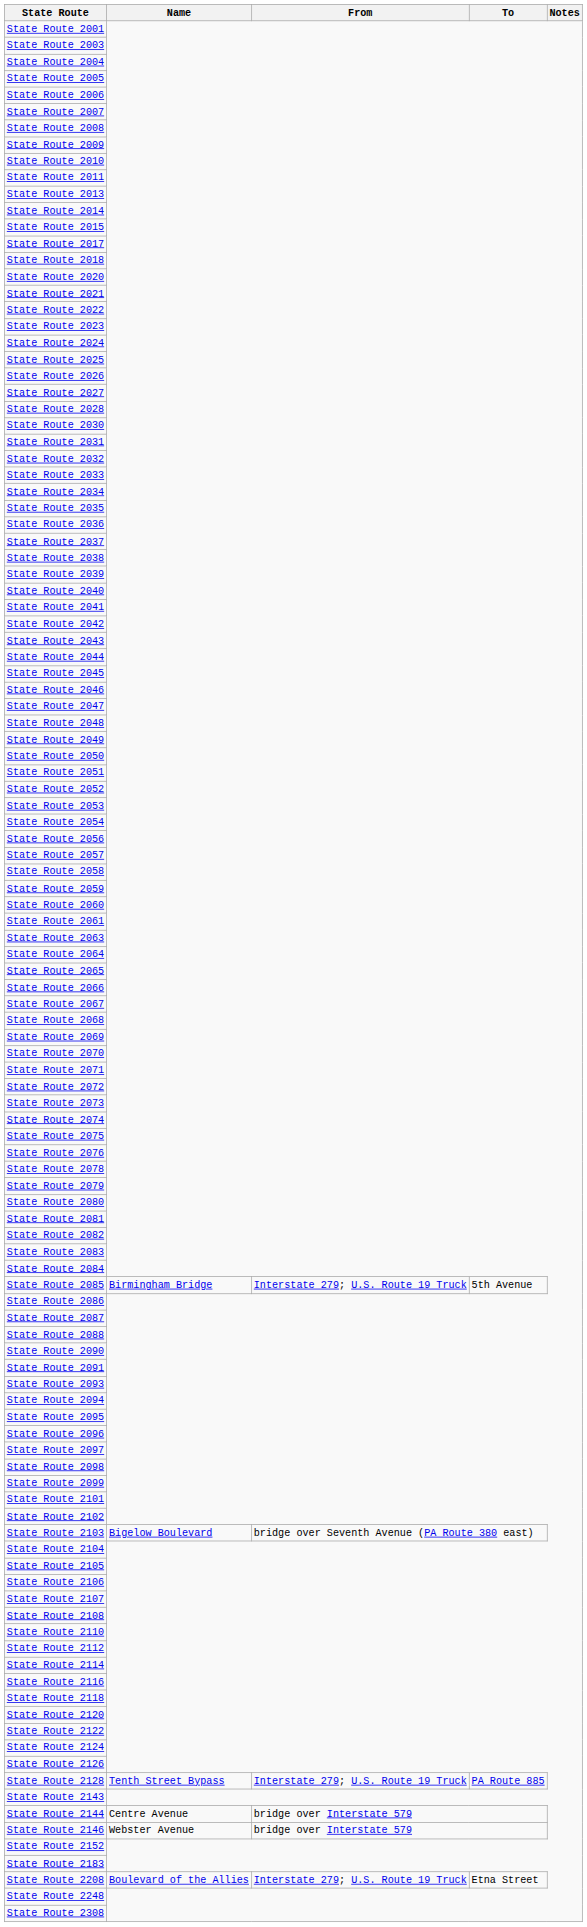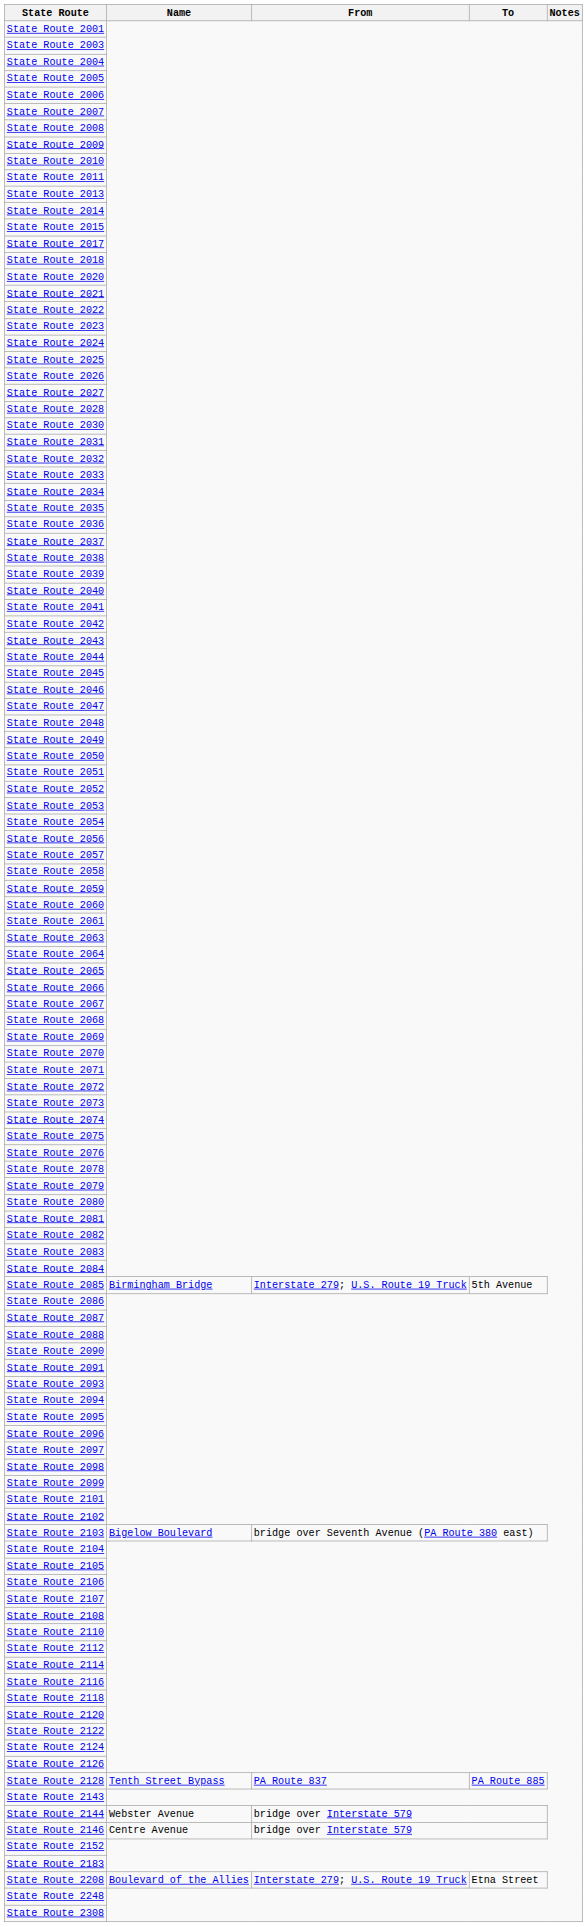 <table class=wikitable>
 <tr>
 <th>State Route</th>
 <th>Name</th>
 <th>From</th>
 <th>To</th>
 <th>Notes</th>
 </tr>
 <tr>
 <td><a href='#'>State Route 2001</a></td>
 </tr>
 <tr>
 <td><a href='#'>State Route 2003</a></td>
 </tr>
 <tr>
 <td><a href='#'>State Route 2004</a></td>
 </tr>
 <tr>
 <td><a href='#'>State Route 2005</a></td>
 </tr>
 <tr>
 <td><a href='#'>State Route 2006</a></td>
 </tr>
 <tr>
 <td><a href='#'>State Route 2007</a></td>
 </tr>
 <tr>
 <td><a href='#'>State Route 2008</a></td>
 </tr>
 <tr>
 <td><a href='#'>State Route 2009</a></td>
 </tr>
 <tr>
 <td><a href='#'>State Route 2010</a></td>
 </tr>
 <tr>
 <td><a href='#'>State Route 2011</a></td>
 </tr>
 <tr>
 <td><a href='#'>State Route 2013</a></td>
 </tr>
 <tr>
 <td><a href='#'>State Route 2014</a></td>
 </tr>
 <tr>
 <td><a href='#'>State Route 2015</a></td>
 </tr>
 <tr>
 <td><a href='#'>State Route 2017</a></td>
 </tr>
 <tr>
 <td><a href='#'>State Route 2018</a></td>
 </tr>
 <tr>
 <td><a href='#'>State Route 2020</a></td>
 </tr>
 <tr>
 <td><a href='#'>State Route 2021</a></td>
 </tr>
 <tr>
 <td><a href='#'>State Route 2022</a></td>
 </tr>
 <tr>
 <td><a href='#'>State Route 2023</a></td>
 </tr>
 <tr>
 <td><a href='#'>State Route 2024</a></td>
 </tr>
 <tr>
 <td><a href='#'>State Route 2025</a></td>
 </tr>
 <tr>
 <td><a href='#'>State Route 2026</a></td>
 </tr>
 <tr>
 <td><a href='#'>State Route 2027</a></td>
 </tr>
 <tr>
 <td><a href='#'>State Route 2028</a></td>
 </tr>
 <tr>
 <td><a href='#'>State Route 2030</a></td>
 </tr>
 <tr>
 <td><a href='#'>State Route 2031</a></td>
 </tr>
 <tr>
 <td><a href='#'>State Route 2032</a></td>
 </tr>
 <tr>
 <td><a href='#'>State Route 2033</a></td>
 </tr>
 <tr>
 <td><a href='#'>State Route 2034</a></td>
 </tr>
 <tr>
 <td><a href='#'>State Route 2035</a></td>
 </tr>
 <tr>
 <td><a href='#'>State Route 2036</a></td>
 </tr>
 <tr>
 <td><a href='#'>State Route 2037</a></td>
 </tr>
 <tr>
 <td><a href='#'>State Route 2038</a></td>
 </tr>
 <tr>
 <td><a href='#'>State Route 2039</a></td>
 </tr>
 <tr>
 <td><a href='#'>State Route 2040</a></td>
 </tr>
 <tr>
 <td><a href='#'>State Route 2041</a></td>
 </tr>
 <tr>
 <td><a href='#'>State Route 2042</a></td>
 </tr>
 <tr>
 <td><a href='#'>State Route 2043</a></td>
 </tr>
 <tr>
 <td><a href='#'>State Route 2044</a></td>
 </tr>
 <tr>
 <td><a href='#'>State Route 2045</a></td>
 </tr>
 <tr>
 <td><a href='#'>State Route 2046</a></td>
 </tr>
 <tr>
 <td><a href='#'>State Route 2047</a></td>
 </tr>
 <tr>
 <td><a href='#'>State Route 2048</a></td>
 </tr>
 <tr>
 <td><a href='#'>State Route 2049</a></td>
 </tr>
 <tr>
 <td><a href='#'>State Route 2050</a></td>
 </tr>
 <tr>
 <td><a href='#'>State Route 2051</a></td>
 </tr>
 <tr>
 <td><a href='#'>State Route 2052</a></td>
 </tr>
 <tr>
 <td><a href='#'>State Route 2053</a></td>
 </tr>
 <tr>
 <td><a href='#'>State Route 2054</a></td>
 </tr>
 <tr>
 <td><a href='#'>State Route 2056</a></td>
 </tr>
 <tr>
 <td><a href='#'>State Route 2057</a></td>
 </tr>
 <tr>
 <td><a href='#'>State Route 2058</a></td>
 </tr>
 <tr>
 <td><a href='#'>State Route 2059</a></td>
 </tr>
 <tr>
 <td><a href='#'>State Route 2060</a></td>
 </tr>
 <tr>
 <td><a href='#'>State Route 2061</a></td>
 </tr>
 <tr>
 <td><a href='#'>State Route 2063</a></td>
 </tr>
 <tr>
 <td><a href='#'>State Route 2064</a></td>
 </tr>
 <tr>
 <td><a href='#'>State Route 2065</a></td>
 </tr>
 <tr>
 <td><a href='#'>State Route 2066</a></td>
 </tr>
 <tr>
 <td><a href='#'>State Route 2067</a></td>
 </tr>
 <tr>
 <td><a href='#'>State Route 2068</a></td>
 </tr>
 <tr>
 <td><a href='#'>State Route 2069</a></td>
 </tr>
 <tr>
 <td><a href='#'>State Route 2070</a></td>
 </tr>
 <tr>
 <td><a href='#'>State Route 2071</a></td>
 </tr>
 <tr>
 <td><a href='#'>State Route 2072</a></td>
 </tr>
 <tr>
 <td><a href='#'>State Route 2073</a></td>
 </tr>
 <tr>
 <td><a href='#'>State Route 2074</a></td>
 </tr>
 <tr>
 <td><a href='#'>State Route 2075</a></td>
 </tr>
 <tr>
 <td><a href='#'>State Route 2076</a></td>
 </tr>
 <tr>
 <td><a href='#'>State Route 2078</a></td>
 </tr>
 <tr>
 <td><a href='#'>State Route 2079</a></td>
 </tr>
 <tr>
 <td><a href='#'>State Route 2080</a></td>
 </tr>
 <tr>
 <td><a href='#'>State Route 2081</a></td>
 </tr>
 <tr>
 <td><a href='#'>State Route 2082</a></td>
 </tr>
 <tr>
 <td><a href='#'>State Route 2083</a></td>
 </tr>
 <tr>
 <td><a href='#'>State Route 2084</a></td>
 </tr>
 <tr>
 <td><a href='#'>State Route 2085</a></td>
 <td><a href='#'>Birmingham Bridge</a></td>
 <td><a href='#'>Interstate 279</a>; <a href='#'>U.S. Route 19 Truck</a></td>
 <td>5th Avenue</td>
 </tr>
 <tr>
 <td><a href='#'>State Route 2086</a></td>
 </tr>
 <tr>
 <td><a href='#'>State Route 2087</a></td>
 </tr>
 <tr>
 <td><a href='#'>State Route 2088</a></td>
 </tr>
 <tr>
 <td><a href='#'>State Route 2090</a></td>
 </tr>
 <tr>
 <td><a href='#'>State Route 2091</a></td>
 </tr>
 <tr>
 <td><a href='#'>State Route 2093</a></td>
 </tr>
 <tr>
 <td><a href='#'>State Route 2094</a></td>
 </tr>
 <tr>
 <td><a href='#'>State Route 2095</a></td>
 </tr>
 <tr>
 <td><a href='#'>State Route 2096</a></td>
 </tr>
 <tr>
 <td><a href='#'>State Route 2097</a></td>
 </tr>
 <tr>
 <td><a href='#'>State Route 2098</a></td>
 </tr>
 <tr>
 <td><a href='#'>State Route 2099</a></td>
 </tr>
 <tr>
 <td><a href='#'>State Route 2101</a></td>
 </tr>
 <tr>
 <td><a href='#'>State Route 2102</a></td>
 </tr>
 <tr>
 <td><a href='#'>State Route 2103</a></td>
 <td><a href='#'>Bigelow Boulevard</a></td>
 <td colspan=2>bridge over Seventh Avenue (<a href='#'>PA Route 380</a> east)</td>
 </tr>
 <tr>
 <td><a href='#'>State Route 2104</a></td>
 </tr>
 <tr>
 <td><a href='#'>State Route 2105</a></td>
 </tr>
 <tr>
 <td><a href='#'>State Route 2106</a></td>
 </tr>
 <tr>
 <td><a href='#'>State Route 2107</a></td>
 </tr>
 <tr>
 <td><a href='#'>State Route 2108</a></td>
 </tr>
 <tr>
 <td><a href='#'>State Route 2110</a></td>
 </tr>
 <tr>
 <td><a href='#'>State Route 2112</a></td>
 </tr>
 <tr>
 <td><a href='#'>State Route 2114</a></td>
 </tr>
 <tr>
 <td><a href='#'>State Route 2116</a></td>
 </tr>
 <tr>
 <td><a href='#'>State Route 2118</a></td>
 </tr>
 <tr>
 <td><a href='#'>State Route 2120</a></td>
 </tr>
 <tr>
 <td><a href='#'>State Route 2122</a></td>
 </tr>
 <tr>
 <td><a href='#'>State Route 2124</a></td>
 </tr>
 <tr>
 <td><a href='#'>State Route 2126</a></td>
 </tr>
 <tr>
 <td><a href='#'>State Route 2128</a></td>
 <td><a href='#'>Tenth Street Bypass</a></td>
-<td><a href='#'>Interstate 279</a>; <a href='#'>U.S. Route 19 Truck</a></td>
+<td><a href='#'>PA Route 837</a></td>
 <td><a href='#'>PA Route 885</a></td>
 </tr>
 <tr>
 <td><a href='#'>State Route 2143</a></td>
 </tr>
 <tr>
 <td><a href='#'>State Route 2144</a></td>
-<td>Centre Avenue</td>
+<td>Webster Avenue</td>
 <td colspan=2>bridge over <a href='#'>Interstate 579</a></td>
 </tr>
 <tr>
 <td><a href='#'>State Route 2146</a></td>
-<td>Webster Avenue</td>
+<td>Centre Avenue</td>
 <td colspan=2>bridge over <a href='#'>Interstate 579</a></td>
 </tr>
 <tr>
 <td><a href='#'>State Route 2152</a></td>
 </tr>
 <tr>
 <td><a href='#'>State Route 2183</a></td>
 </tr>
 <tr>
 <td><a href='#'>State Route 2208</a></td>
 <td><a href='#'>Boulevard of the Allies</a></td>
 <td><a href='#'>Interstate 279</a>; <a href='#'>U.S. Route 19 Truck</a></td>
 <td>Etna Street</td>
 </tr>
 <tr>
 <td><a href='#'>State Route 2248</a></td>
 </tr>
 <tr>
 <td><a href='#'>State Route 2308</a></td>
 </tr>
 </table>
